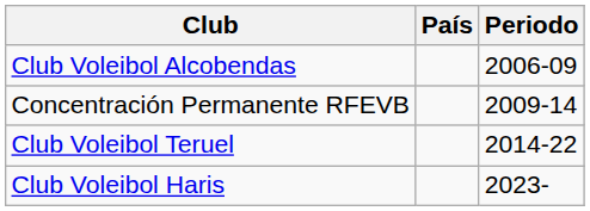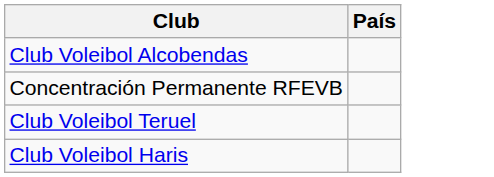 <table class="wikitable">
 <tr>
 <th>Club</th>
 <th>País</th>
-<th>Periodo</th>
 </tr>
 <tr>
 <td><a href='#'>Club Voleibol Alcobendas</a></td>
 <td></td>
-<td>2006-09</td>
 </tr>
 <tr>
 <td>Concentración Permanente RFEVB</td>
 <td></td>
-<td>2009-14</td>
 </tr>
 <tr>
 <td><a href='#'>Club Voleibol Teruel</a></td>
 <td></td>
-<td>2014-22</td>
 </tr>
 <tr>
 <td><a href='#'>Club Voleibol Haris</a></td>
 <td></td>
-<td>2023-</td>
 </tr>
 </table>
